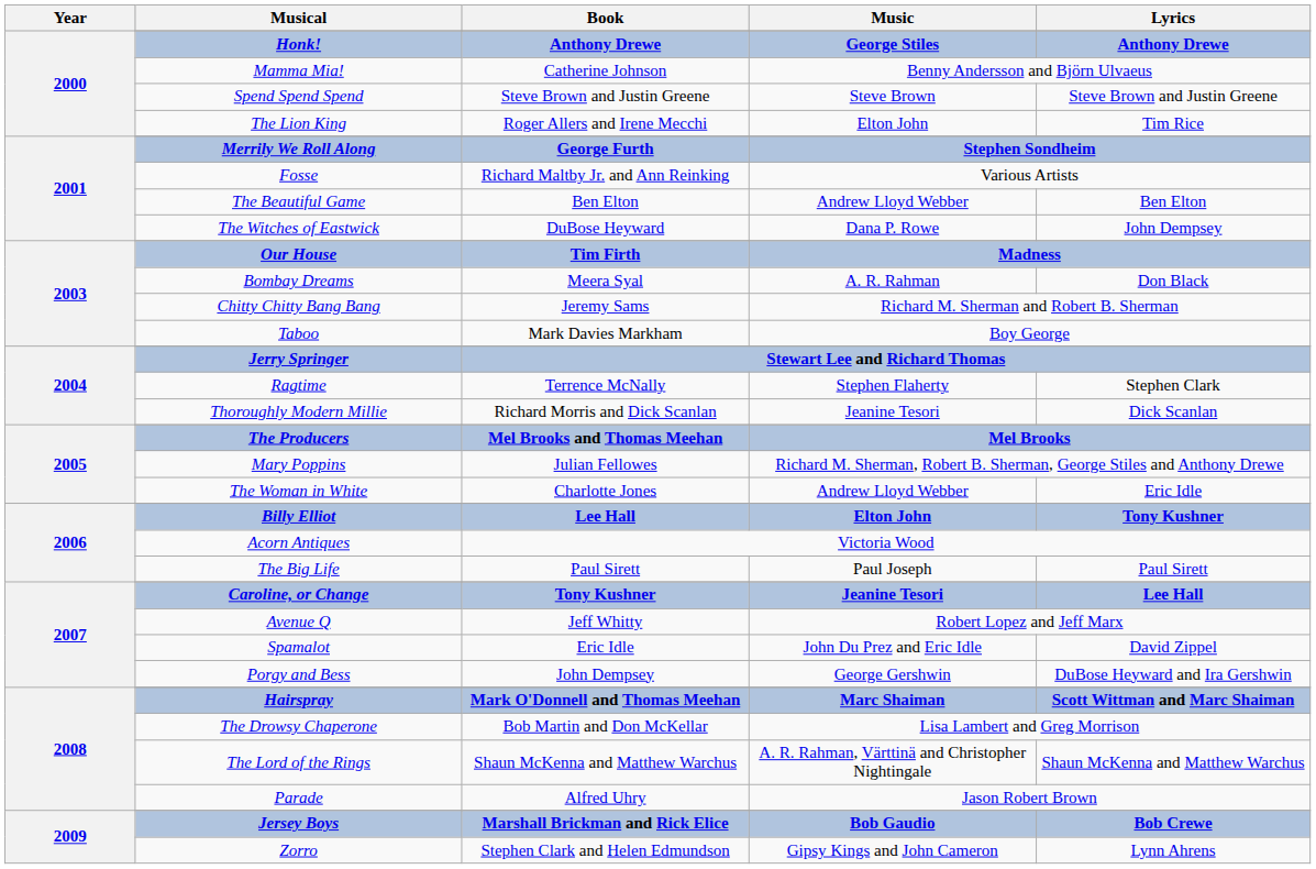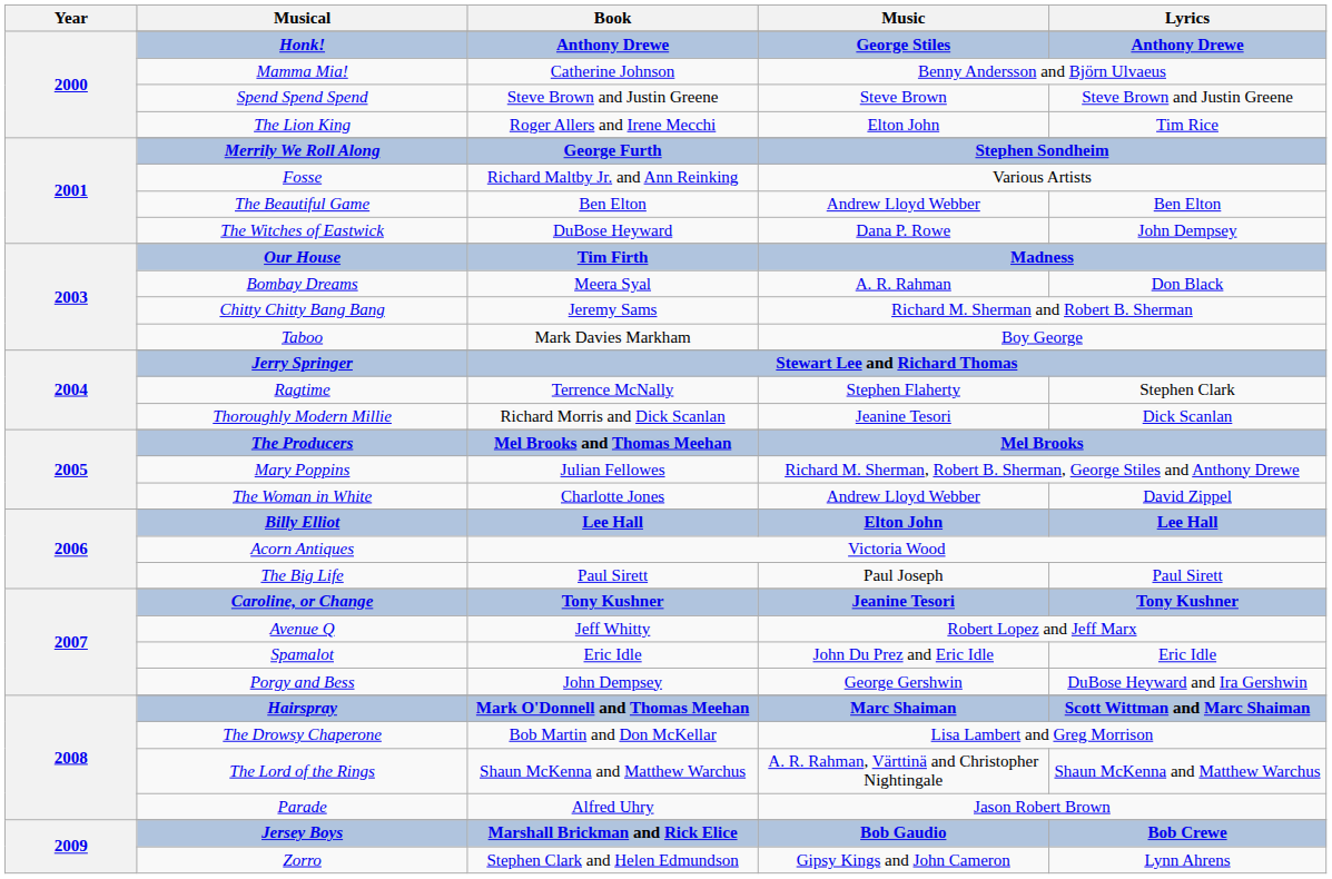 <table class="wikitable" style="width:100%; text-align:center;">
 <tr style="background:#bebebe;">
 <th style="width:10%;">Year</th>
 <th style="width:25%;">Musical</th>
 <th style="width:22%;">Book</th>
 <th style="width:22%;">Music</th>
 <th style="width:22%;">Lyrics</th>
 </tr>
 <tr>
 <th rowspan="5" align="center"><a href='#'>2000</a></th>
 </tr>
 <tr style="background:#B0C4DE">
 <td><strong><em><a href='#'>Honk!</a></em></strong></td>
 <td><strong><a href='#'>Anthony Drewe</a></strong></td>
 <td><strong><a href='#'>George Stiles</a></strong></td>
 <td><strong><a href='#'>Anthony Drewe</a></strong></td>
 </tr>
 <tr>
 <td><em><a href='#'>Mamma Mia!</a></em></td>
 <td><a href='#'>Catherine Johnson</a></td>
 <td colspan="2"><a href='#'>Benny Andersson</a> and <a href='#'>Björn Ulvaeus</a></td>
 </tr>
 <tr>
 <td><em><a href='#'>Spend Spend Spend</a></em></td>
 <td><a href='#'>Steve Brown</a> and Justin Greene</td>
 <td><a href='#'>Steve Brown</a></td>
 <td><a href='#'>Steve Brown</a> and Justin Greene</td>
 </tr>
 <tr>
 <td><em><a href='#'>The Lion King</a></em></td>
 <td><a href='#'>Roger Allers</a> and <a href='#'>Irene Mecchi</a></td>
 <td><a href='#'>Elton John</a></td>
 <td><a href='#'>Tim Rice</a></td>
 </tr>
 <tr>
 <th rowspan="5" align="center"><a href='#'>2001</a></th>
 </tr>
 <tr style="background:#B0C4DE">
 <td><strong><em><a href='#'>Merrily We Roll Along</a></em></strong></td>
 <td><strong><a href='#'>George Furth</a></strong></td>
 <td colspan="2"><strong><a href='#'>Stephen Sondheim</a></strong></td>
 </tr>
 <tr>
 <td><em><a href='#'>Fosse</a></em></td>
 <td><a href='#'>Richard Maltby Jr.</a> and <a href='#'>Ann Reinking</a></td>
 <td colspan="2">Various Artists</td>
 </tr>
 <tr>
 <td><em><a href='#'>The Beautiful Game</a></em></td>
 <td><a href='#'>Ben Elton</a></td>
 <td><a href='#'>Andrew Lloyd Webber</a></td>
 <td><a href='#'>Ben Elton</a></td>
 </tr>
 <tr>
 <td><em><a href='#'>The Witches of Eastwick</a></em></td>
 <td><a href='#'>DuBose Heyward</a></td>
 <td><a href='#'>Dana P. Rowe</a></td>
 <td><a href='#'>John Dempsey</a></td>
 </tr>
 <tr>
 <th rowspan="5" align="center"><a href='#'>2003</a></th>
 </tr>
 <tr style="background:#B0C4DE">
 <td><strong><em><a href='#'>Our House</a></em></strong></td>
 <td><strong><a href='#'>Tim Firth</a></strong></td>
 <td colspan="2"><strong><a href='#'>Madness</a></strong></td>
 </tr>
 <tr>
 <td><em><a href='#'>Bombay Dreams</a></em></td>
 <td><a href='#'>Meera Syal</a></td>
 <td><a href='#'>A. R. Rahman</a></td>
 <td><a href='#'>Don Black</a></td>
 </tr>
 <tr>
 <td><em><a href='#'>Chitty Chitty Bang Bang</a></em></td>
 <td><a href='#'>Jeremy Sams</a></td>
 <td colspan="2"><a href='#'>Richard M. Sherman</a> and <a href='#'>Robert B. Sherman</a></td>
 </tr>
 <tr>
 <td><em><a href='#'>Taboo</a></em></td>
 <td>Mark Davies Markham</td>
 <td colspan="2"><a href='#'>Boy George</a></td>
 </tr>
 <tr>
 <th rowspan="4" align="center"><a href='#'>2004</a></th>
 </tr>
 <tr style="background:#B0C4DE">
 <td><strong><em><a href='#'>Jerry Springer</a></em></strong></td>
 <td colspan="3"><strong><a href='#'>Stewart Lee</a> and <a href='#'>Richard Thomas</a></strong></td>
 </tr>
 <tr>
 <td><em><a href='#'>Ragtime</a></em></td>
 <td><a href='#'>Terrence McNally</a></td>
 <td><a href='#'>Stephen Flaherty</a></td>
 <td>Stephen Clark</td>
 </tr>
 <tr>
 <td><em><a href='#'>Thoroughly Modern Millie</a></em></td>
 <td>Richard Morris and <a href='#'>Dick Scanlan</a></td>
 <td><a href='#'>Jeanine Tesori</a></td>
 <td><a href='#'>Dick Scanlan</a></td>
 </tr>
 <tr>
 <th rowspan="4" align="center"><a href='#'>2005</a></th>
 </tr>
 <tr style="background:#B0C4DE">
 <td><strong><em><a href='#'>The Producers</a></em></strong></td>
 <td><strong><a href='#'>Mel Brooks</a> and <a href='#'>Thomas Meehan</a></strong></td>
 <td colspan="2"><strong><a href='#'>Mel Brooks</a></strong></td>
 </tr>
 <tr>
 <td><em><a href='#'>Mary Poppins</a></em></td>
 <td><a href='#'>Julian Fellowes</a></td>
 <td colspan="2"><a href='#'>Richard M. Sherman</a>, <a href='#'>Robert B. Sherman</a>, <a href='#'>George Stiles</a> and <a href='#'>Anthony Drewe</a></td>
 </tr>
 <tr>
 <td><em><a href='#'>The Woman in White</a></em></td>
 <td><a href='#'>Charlotte Jones</a></td>
 <td><a href='#'>Andrew Lloyd Webber</a></td>
-<td><a href='#'>Eric Idle</a></td>
+<td><a href='#'>David Zippel</a></td>
 </tr>
 <tr>
 <th rowspan="4" align="center"><a href='#'>2006</a></th>
 </tr>
 <tr style="background:#B0C4DE">
 <td><strong><em><a href='#'>Billy Elliot</a></em></strong></td>
 <td><strong><a href='#'>Lee Hall</a></strong></td>
 <td><strong><a href='#'>Elton John</a></strong></td>
-<td><strong><a href='#'>Tony Kushner</a></strong></td>
+<td><strong><a href='#'>Lee Hall</a></strong></td>
 </tr>
 <tr>
 <td><em><a href='#'>Acorn Antiques</a></em></td>
 <td colspan="3"><a href='#'>Victoria Wood</a></td>
 </tr>
 <tr>
 <td><em><a href='#'>The Big Life</a></em></td>
 <td><a href='#'>Paul Sirett</a></td>
 <td>Paul Joseph</td>
 <td><a href='#'>Paul Sirett</a></td>
 </tr>
 <tr>
 <th rowspan="5" align="center"><a href='#'>2007</a></th>
 </tr>
 <tr style="background:#B0C4DE">
 <td><strong><em><a href='#'>Caroline, or Change</a></em></strong></td>
 <td><strong><a href='#'>Tony Kushner</a></strong></td>
 <td><strong><a href='#'>Jeanine Tesori</a></strong></td>
-<td><strong><a href='#'>Lee Hall</a></strong></td>
+<td><strong><a href='#'>Tony Kushner</a></strong></td>
 </tr>
 <tr>
 <td><em><a href='#'>Avenue Q</a></em></td>
 <td><a href='#'>Jeff Whitty</a></td>
 <td colspan="2"><a href='#'>Robert Lopez</a> and <a href='#'>Jeff Marx</a></td>
 </tr>
 <tr>
 <td><em><a href='#'>Spamalot</a></em></td>
 <td><a href='#'>Eric Idle</a></td>
 <td><a href='#'>John Du Prez</a> and <a href='#'>Eric Idle</a></td>
-<td><a href='#'>David Zippel</a></td>
+<td><a href='#'>Eric Idle</a></td>
 </tr>
 <tr>
 <td><em><a href='#'>Porgy and Bess</a></em></td>
 <td><a href='#'>John Dempsey</a></td>
 <td><a href='#'>George Gershwin</a></td>
 <td><a href='#'>DuBose Heyward</a> and <a href='#'>Ira Gershwin</a></td>
 </tr>
 <tr>
 <th rowspan="5" align="center"><a href='#'>2008</a></th>
 </tr>
 <tr style="background:#B0C4DE">
 <td><strong><em><a href='#'>Hairspray</a></em></strong></td>
 <td><strong><a href='#'>Mark O'Donnell</a> and <a href='#'>Thomas Meehan</a></strong></td>
 <td><strong><a href='#'>Marc Shaiman</a></strong></td>
 <td><strong><a href='#'>Scott Wittman</a> and <a href='#'>Marc Shaiman</a></strong></td>
 </tr>
 <tr>
 <td><em><a href='#'>The Drowsy Chaperone</a></em></td>
 <td><a href='#'>Bob Martin</a> and <a href='#'>Don McKellar</a></td>
 <td colspan="2"><a href='#'>Lisa Lambert</a> and <a href='#'>Greg Morrison</a></td>
 </tr>
 <tr>
 <td><em><a href='#'>The Lord of the Rings</a></em></td>
 <td><a href='#'>Shaun McKenna</a> and <a href='#'>Matthew Warchus</a></td>
 <td><a href='#'>A. R. Rahman</a>, <a href='#'>Värttinä</a> and Christopher Nightingale</td>
 <td><a href='#'>Shaun McKenna</a> and <a href='#'>Matthew Warchus</a></td>
 </tr>
 <tr>
 <td><em><a href='#'>Parade</a></em></td>
 <td><a href='#'>Alfred Uhry</a></td>
 <td colspan="2"><a href='#'>Jason Robert Brown</a></td>
 </tr>
 <tr>
 <th rowspan="3" align="center"><a href='#'>2009</a></th>
 </tr>
 <tr style="background:#B0C4DE">
 <td><strong><em><a href='#'>Jersey Boys</a></em></strong></td>
 <td><strong><a href='#'>Marshall Brickman</a> and <a href='#'>Rick Elice</a></strong></td>
 <td><strong><a href='#'>Bob Gaudio</a></strong></td>
 <td><strong><a href='#'>Bob Crewe</a></strong></td>
 </tr>
 <tr>
 <td><em><a href='#'>Zorro</a></em></td>
 <td><a href='#'>Stephen Clark</a> and <a href='#'>Helen Edmundson</a></td>
 <td><a href='#'>Gipsy Kings</a> and <a href='#'>John Cameron</a></td>
 <td><a href='#'>Lynn Ahrens</a></td>
 </tr>
 </table>
